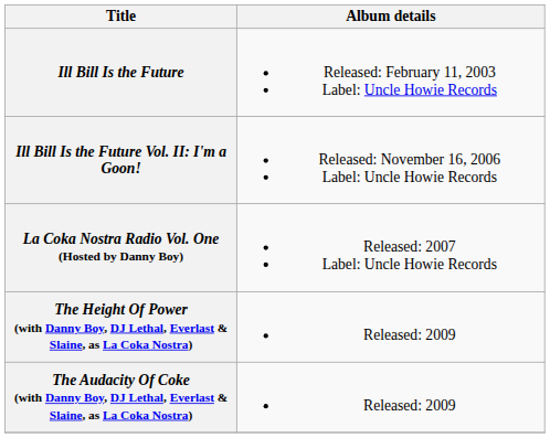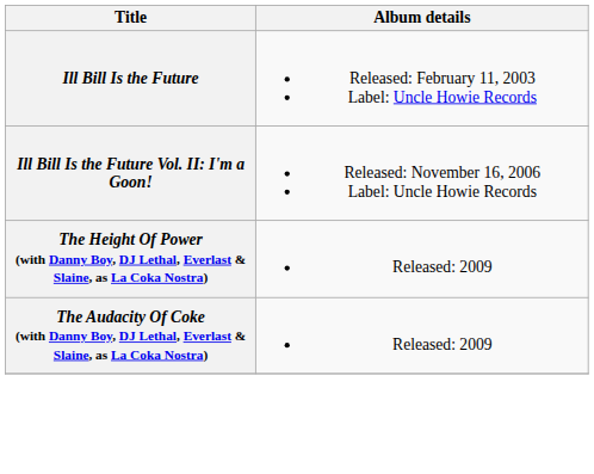 <table class="wikitable plainrowheaders" style="text-align:center;" border="1">
 <tr>
 <th scope="col" style="width:15em;">Title</th>
 <th scope="col" style="width:20em;">Album details</th>
 </tr>
 <tr>
 <th scope="row"><em>Ill Bill Is the Future</em></th>
 <td><br><ul><li>Released: February 11, 2003</li><li>Label: <a href='#'>Uncle Howie Records</a></li></ul></td>
 </tr>
 <tr>
 <th scope="row"><em>Ill Bill Is the Future Vol. II: I'm a Goon!</em></th>
 <td><br><ul><li>Released: November 16, 2006</li><li>Label: Uncle Howie Records</li></ul></td>
 </tr>
 <tr>
-<th scope="row"><em>La Coka Nostra Radio Vol. One</em><br><small>(Hosted by Danny Boy)</small></th>
-<td><br><ul><li>Released: 2007</li><li>Label: Uncle Howie Records</li></ul></td>
-</tr>
-<tr>
 <th scope="row"><em>The Height Of Power</em><br><small>(with <a href='#'>Danny Boy</a>, <a href='#'>DJ Lethal</a>, <a href='#'>Everlast</a> & <a href='#'>Slaine</a>, as <a href='#'>La Coka Nostra</a>)</small></th>
 <td><br><ul><li>Released: 2009</li></ul></td>
 </tr>
 <tr>
 <th scope="row"><em>The Audacity Of Coke</em><br><small>(with <a href='#'>Danny Boy</a>, <a href='#'>DJ Lethal</a>, <a href='#'>Everlast</a> & <a href='#'>Slaine</a>, as <a href='#'>La Coka Nostra</a>)</small></th>
 <td><br><ul><li>Released: 2009</li></ul></td>
 </tr>
 <tr>
 </tr>
 </table>
